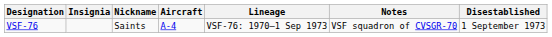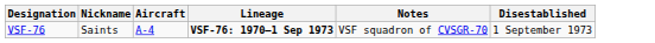 <table class="wikitable">
 <tr>
 <th>Designation</th>
-<th>Insignia</th>
 <th>Nickname</th>
 <th>Aircraft</th>
 <th>Lineage</th>
 <th>Notes</th>
 <th>Disestablished</th>
 </tr>
 <tr>
 <td><a href='#'>VSF-76</a></td>
-<td></td>
 <td>Saints</td>
 <td><a href='#'>A-4</a></td>
-<td style="white-space: nowrap;">VSF-76: 1970–1 Sep 1973</td>
+<td style="white-space: nowrap;"><strong>VSF-76: 1970–1 Sep 1973</strong></td>
 <td>VSF squadron of <a href='#'>CVSGR-70</a></td>
 <td>1 September 1973</td>
 </tr>
 </table>
